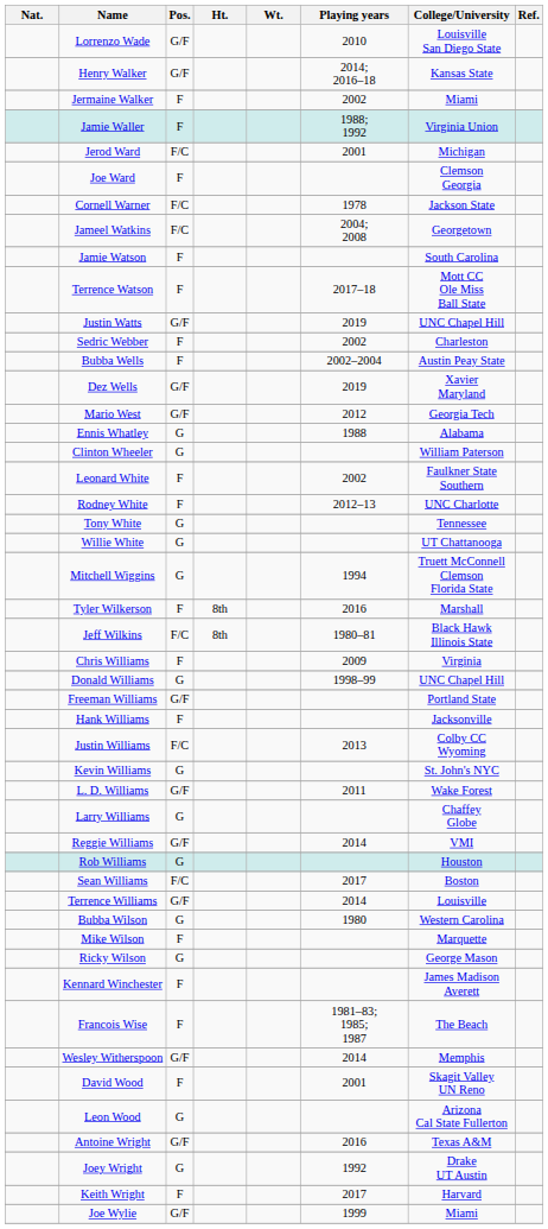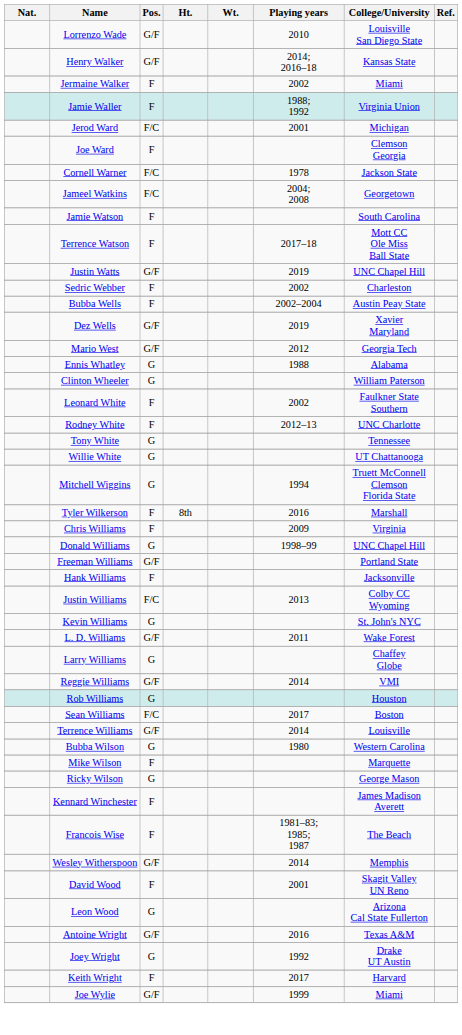 <table class="wikitable" style="text-align:center;">
 <tr>
 <th scope="col" width="10%">Nat.</th>
 <th scope="col" width="20%">Name</th>
 <th scope="col" width="5%">Pos.</th>
 <th scope="col" width="10%">Ht.</th>
 <th scope="col" width="10%">Wt.</th>
 <th scope="col" width="20%">Playing years</th>
 <th scope="col" width="20%">College/University</th>
 <th scope="col" width="5%">Ref.</th>
 </tr>
 <tr>
 <td></td>
 <td><a href='#'>Lorrenzo Wade</a></td>
 <td>G/F</td>
 <td></td>
 <td></td>
 <td>2010</td>
 <td><a href='#'>Louisville</a><br><a href='#'>San Diego State</a></td>
 <td></td>
 </tr>
 <tr>
 </tr>
 <tr>
 <td></td>
 <td><a href='#'>Henry Walker</a></td>
 <td>G/F</td>
 <td></td>
 <td></td>
 <td>2014;<br>2016–18</td>
 <td><a href='#'>Kansas State</a></td>
 <td></td>
 </tr>
 <tr>
 </tr>
 <tr>
 <td></td>
 <td><a href='#'>Jermaine Walker</a></td>
 <td>F</td>
 <td></td>
 <td></td>
 <td>2002</td>
 <td><a href='#'>Miami</a></td>
 <td></td>
 </tr>
 <tr>
 </tr>
 <tr align="center" bgcolor="#CFECEC" width="20">
 <td></td>
 <td><a href='#'>Jamie Waller</a></td>
 <td>F</td>
 <td></td>
 <td></td>
 <td>1988;<br>1992</td>
 <td><a href='#'>Virginia Union</a></td>
 <td></td>
 </tr>
 <tr>
 </tr>
 <tr>
 <td></td>
 <td><a href='#'>Jerod Ward</a></td>
 <td>F/C</td>
 <td></td>
 <td></td>
 <td>2001</td>
 <td><a href='#'>Michigan</a></td>
 <td></td>
 </tr>
 <tr>
 </tr>
 <tr>
 <td></td>
 <td><a href='#'>Joe Ward</a></td>
 <td>F</td>
 <td></td>
 <td></td>
 <td></td>
 <td><a href='#'>Clemson</a><br><a href='#'>Georgia</a></td>
 <td></td>
 </tr>
 <tr>
 </tr>
 <tr>
 <td></td>
 <td><a href='#'>Cornell Warner</a></td>
 <td>F/C</td>
 <td></td>
 <td></td>
 <td>1978</td>
 <td><a href='#'>Jackson State</a></td>
 <td></td>
 </tr>
 <tr>
 </tr>
 <tr>
 <td></td>
 <td><a href='#'>Jameel Watkins</a></td>
 <td>F/C</td>
 <td></td>
 <td></td>
 <td>2004;<br>2008</td>
 <td><a href='#'>Georgetown</a></td>
 <td></td>
 </tr>
 <tr>
 </tr>
 <tr>
 <td></td>
 <td><a href='#'>Jamie Watson</a></td>
 <td>F</td>
 <td></td>
 <td></td>
 <td></td>
 <td><a href='#'>South Carolina</a></td>
 <td></td>
 </tr>
 <tr>
 </tr>
 <tr>
 <td> </td>
 <td><a href='#'>Terrence Watson</a></td>
 <td>F</td>
 <td></td>
 <td></td>
 <td>2017–18</td>
 <td><a href='#'>Mott CC</a><br><a href='#'>Ole Miss</a><br><a href='#'>Ball State</a></td>
 <td></td>
 </tr>
 <tr>
 </tr>
 <tr>
 <td></td>
 <td><a href='#'>Justin Watts</a></td>
 <td>G/F</td>
 <td></td>
 <td></td>
 <td>2019</td>
 <td><a href='#'>UNC Chapel Hill</a></td>
 <td></td>
 </tr>
 <tr>
 </tr>
 <tr>
 <td></td>
 <td><a href='#'>Sedric Webber</a></td>
 <td>F</td>
 <td></td>
 <td></td>
 <td>2002</td>
 <td><a href='#'>Charleston</a></td>
 <td></td>
 </tr>
 <tr>
 </tr>
 <tr>
 <td></td>
 <td><a href='#'>Bubba Wells</a></td>
 <td>F</td>
 <td></td>
 <td></td>
 <td>2002–2004</td>
 <td><a href='#'>Austin Peay State</a></td>
 <td></td>
 </tr>
 <tr>
 </tr>
 <tr>
 <td></td>
 <td><a href='#'>Dez Wells</a></td>
 <td>G/F</td>
 <td></td>
 <td></td>
 <td>2019</td>
 <td><a href='#'>Xavier</a><br><a href='#'>Maryland</a></td>
 <td></td>
 </tr>
 <tr>
 </tr>
 <tr>
 <td></td>
 <td><a href='#'>Mario West</a></td>
 <td>G/F</td>
 <td></td>
 <td></td>
 <td>2012</td>
 <td><a href='#'>Georgia Tech</a></td>
 <td></td>
 </tr>
 <tr>
 </tr>
 <tr>
 <td></td>
 <td><a href='#'>Ennis Whatley</a></td>
 <td>G</td>
 <td></td>
 <td></td>
 <td>1988</td>
 <td><a href='#'>Alabama</a></td>
 <td></td>
 </tr>
 <tr>
 </tr>
 <tr>
 <td></td>
 <td><a href='#'>Clinton Wheeler</a></td>
 <td>G</td>
 <td></td>
 <td></td>
 <td></td>
 <td><a href='#'>William Paterson</a></td>
 <td></td>
 </tr>
 <tr>
 </tr>
 <tr>
 <td></td>
 <td><a href='#'>Leonard White</a></td>
 <td>F</td>
 <td></td>
 <td></td>
 <td>2002</td>
 <td><a href='#'>Faulkner State</a><br><a href='#'>Southern</a></td>
 <td></td>
 </tr>
 <tr>
 </tr>
 <tr>
 <td></td>
 <td><a href='#'>Rodney White</a></td>
 <td>F</td>
 <td></td>
 <td></td>
 <td>2012–13</td>
 <td><a href='#'>UNC Charlotte</a></td>
 <td></td>
 </tr>
 <tr>
 </tr>
 <tr>
 <td></td>
 <td><a href='#'>Tony White</a></td>
 <td>G</td>
 <td></td>
 <td></td>
 <td></td>
 <td><a href='#'>Tennessee</a></td>
 <td></td>
 </tr>
 <tr>
 </tr>
 <tr>
 <td></td>
 <td><a href='#'>Willie White</a></td>
 <td>G</td>
 <td></td>
 <td></td>
 <td></td>
 <td><a href='#'>UT Chattanooga</a></td>
 <td></td>
 </tr>
 <tr>
 </tr>
 <tr>
 <td></td>
 <td><a href='#'>Mitchell Wiggins</a></td>
 <td>G</td>
 <td></td>
 <td></td>
 <td>1994</td>
 <td><a href='#'>Truett McConnell</a><br><a href='#'>Clemson</a><br><a href='#'>Florida State</a></td>
 <td></td>
 </tr>
 <tr>
 </tr>
 <tr>
 <td></td>
 <td><a href='#'>Tyler Wilkerson</a></td>
 <td>F</td>
 <td>8th</td>
 <td></td>
 <td>2016</td>
 <td><a href='#'>Marshall</a></td>
 <td></td>
 </tr>
 <tr>
-</tr>
-<tr>
-<td></td>
-<td><a href='#'>Jeff Wilkins</a></td>
-<td>F/C</td>
-<td>8th</td>
-<td></td>
-<td>1980–81</td>
-<td><a href='#'>Black Hawk</a><br><a href='#'>Illinois State</a></td>
-<td></td>
 </tr>
 <tr>
 </tr>
 <tr>
 <td></td>
 <td><a href='#'>Chris Williams</a></td>
 <td>F</td>
 <td></td>
 <td></td>
 <td>2009</td>
 <td><a href='#'>Virginia</a></td>
 <td></td>
 </tr>
 <tr>
 </tr>
 <tr>
 <td></td>
 <td><a href='#'>Donald Williams</a></td>
 <td>G</td>
 <td></td>
 <td></td>
 <td>1998–99</td>
 <td><a href='#'>UNC Chapel Hill</a></td>
 <td></td>
 </tr>
 <tr>
 </tr>
 <tr>
 <td></td>
 <td><a href='#'>Freeman Williams</a></td>
 <td>G/F</td>
 <td></td>
 <td></td>
 <td></td>
 <td><a href='#'>Portland State</a></td>
 <td></td>
 </tr>
 <tr>
 </tr>
 <tr>
 <td></td>
 <td><a href='#'>Hank Williams</a></td>
 <td>F</td>
 <td></td>
 <td></td>
 <td></td>
 <td><a href='#'>Jacksonville</a></td>
 <td></td>
 </tr>
 <tr>
 </tr>
 <tr>
 <td></td>
 <td><a href='#'>Justin Williams</a></td>
 <td>F/C</td>
 <td></td>
 <td></td>
 <td>2013</td>
 <td><a href='#'>Colby CC</a><br><a href='#'>Wyoming</a></td>
 <td></td>
 </tr>
 <tr>
 </tr>
 <tr>
 <td></td>
 <td><a href='#'>Kevin Williams</a></td>
 <td>G</td>
 <td></td>
 <td></td>
 <td></td>
 <td><a href='#'>St. John's NYC</a></td>
 <td></td>
 </tr>
 <tr>
 </tr>
 <tr>
 <td></td>
 <td><a href='#'>L. D. Williams</a></td>
 <td>G/F</td>
 <td></td>
 <td></td>
 <td>2011</td>
 <td><a href='#'>Wake Forest</a></td>
 <td></td>
 </tr>
 <tr>
 </tr>
 <tr>
 <td></td>
 <td><a href='#'>Larry Williams</a></td>
 <td>G</td>
 <td></td>
 <td></td>
 <td></td>
 <td><a href='#'>Chaffey</a> <br><a href='#'>Globe</a></td>
 <td></td>
 </tr>
 <tr>
 </tr>
 <tr>
 <td></td>
 <td><a href='#'>Reggie Williams</a></td>
 <td>G/F</td>
 <td></td>
 <td></td>
 <td>2014</td>
 <td><a href='#'>VMI</a></td>
 <td></td>
 </tr>
 <tr>
 </tr>
 <tr align="center" bgcolor="#CFECEC" width="20">
 <td></td>
 <td><a href='#'>Rob Williams</a></td>
 <td>G</td>
 <td></td>
 <td></td>
 <td></td>
 <td><a href='#'>Houston</a></td>
 <td></td>
 </tr>
 <tr>
 </tr>
 <tr>
 <td></td>
 <td><a href='#'>Sean Williams</a></td>
 <td>F/C</td>
 <td></td>
 <td></td>
 <td>2017</td>
 <td><a href='#'>Boston</a></td>
 <td></td>
 </tr>
 <tr>
 </tr>
 <tr>
 <td></td>
 <td><a href='#'>Terrence Williams</a></td>
 <td>G/F</td>
 <td></td>
 <td></td>
 <td>2014</td>
 <td><a href='#'>Louisville</a></td>
 <td></td>
 </tr>
 <tr>
 </tr>
 <tr>
 <td></td>
 <td><a href='#'>Bubba Wilson</a></td>
 <td>G</td>
 <td></td>
 <td></td>
 <td>1980</td>
 <td><a href='#'>Western Carolina</a></td>
 <td></td>
 </tr>
 <tr>
 </tr>
 <tr>
 <td></td>
 <td><a href='#'>Mike Wilson</a></td>
 <td>F</td>
 <td></td>
 <td></td>
 <td></td>
 <td><a href='#'>Marquette</a></td>
 <td></td>
 </tr>
 <tr>
 </tr>
 <tr>
 <td></td>
 <td><a href='#'>Ricky Wilson</a></td>
 <td>G</td>
 <td></td>
 <td></td>
 <td></td>
 <td><a href='#'>George Mason</a></td>
 <td></td>
 </tr>
 <tr>
 </tr>
 <tr>
 <td></td>
 <td><a href='#'>Kennard Winchester</a></td>
 <td>F</td>
 <td></td>
 <td></td>
 <td></td>
 <td><a href='#'>James Madison</a><br><a href='#'>Averett</a></td>
 <td></td>
 </tr>
 <tr>
 </tr>
 <tr>
 <td></td>
 <td><a href='#'>Francois Wise</a></td>
 <td>F</td>
 <td></td>
 <td></td>
 <td>1981–83;<br>1985;<br>1987</td>
 <td><a href='#'>The Beach</a></td>
 <td></td>
 </tr>
 <tr>
 </tr>
 <tr>
 <td></td>
 <td><a href='#'>Wesley Witherspoon</a></td>
 <td>G/F</td>
 <td></td>
 <td></td>
 <td>2014</td>
 <td><a href='#'>Memphis</a></td>
 <td></td>
 </tr>
 <tr>
 </tr>
 <tr>
 <td></td>
 <td><a href='#'>David Wood</a></td>
 <td>F</td>
 <td></td>
 <td></td>
 <td>2001</td>
 <td><a href='#'>Skagit Valley</a><br><a href='#'>UN Reno</a></td>
 <td></td>
 </tr>
 <tr>
 </tr>
 <tr>
 <td></td>
 <td><a href='#'>Leon Wood</a></td>
 <td>G</td>
 <td></td>
 <td></td>
 <td></td>
 <td><a href='#'>Arizona</a><br><a href='#'>Cal State Fullerton</a></td>
 <td></td>
 </tr>
 <tr>
 </tr>
 <tr>
 <td></td>
 <td><a href='#'>Antoine Wright</a></td>
 <td>G/F</td>
 <td></td>
 <td></td>
 <td>2016</td>
 <td><a href='#'>Texas A&M</a></td>
 <td></td>
 </tr>
 <tr>
 </tr>
 <tr>
 <td></td>
 <td><a href='#'>Joey Wright</a></td>
 <td>G</td>
 <td></td>
 <td></td>
 <td>1992</td>
 <td><a href='#'>Drake</a><br><a href='#'>UT Austin</a></td>
 <td></td>
 </tr>
 <tr>
 </tr>
 <tr>
 <td></td>
 <td><a href='#'>Keith Wright</a></td>
 <td>F</td>
 <td></td>
 <td></td>
 <td>2017</td>
 <td><a href='#'>Harvard</a></td>
 <td></td>
 </tr>
 <tr>
 </tr>
 <tr>
 <td></td>
 <td><a href='#'>Joe Wylie</a></td>
 <td>G/F</td>
 <td></td>
 <td></td>
 <td>1999</td>
 <td><a href='#'>Miami</a></td>
 <td></td>
 </tr>
 <tr>
 </tr>
 </table>
